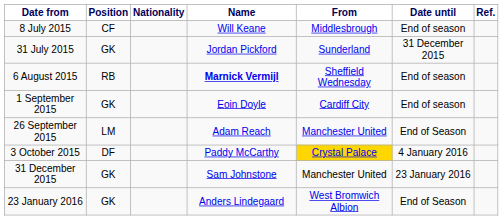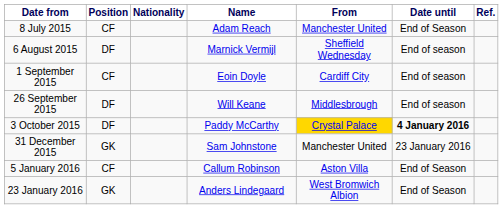 <table class="wikitable"  style="text-align:center; font-size:90%; ">
 <tr>
 <th style="background:#fff; color:#00005a; width:110px;">Date from</th>
 <th style="background:#fff; color:#00005a; width:50px;">Position</th>
 <th style="background:#fff; color:#00005a; width:50px;">Nationality</th>
 <th style="background:#fff; color:#00005a; width:150px;">Name</th>
 <th style="background:#fff; color:#00005a; width:130px;">From</th>
 <th style="background:#fff; color:#00005a; width:110px;">Date until</th>
 <th style="background:#fff; color:#00005a;">Ref.</th>
 </tr>
 <tr>
 <td>8 July 2015</td>
 <td>CF</td>
 <td></td>
-<td><a href='#'>Will Keane</a></td>
-<td><a href='#'>Middlesbrough</a></td>
-<td>End of season</td>
-<td></td>
-</tr>
-<tr>
-<td>31 July 2015</td>
-<td>GK</td>
-<td></td>
-<td><a href='#'>Jordan Pickford</a></td>
-<td><a href='#'>Sunderland</a></td>
-<td>31 December 2015</td>
+<td><a href='#'>Adam Reach</a></td>
+<td><a href='#'>Manchester United</a></td>
+<td>End of Season</td>
 <td></td>
 </tr>
 <tr>
 <td>6 August 2015</td>
-<td>RB</td>
+<td>DF</td>
 <td></td>
-<td><strong><a href='#'>Marnick Vermijl</a></strong></td>
+<td><a href='#'>Marnick Vermijl</a></td>
 <td><a href='#'>Sheffield Wednesday</a></td>
 <td>End of season</td>
 <td></td>
 </tr>
 <tr>
 <td>1 September 2015</td>
-<td>GK</td>
+<td>CF</td>
 <td></td>
 <td><a href='#'>Eoin Doyle</a></td>
 <td><a href='#'>Cardiff City</a></td>
 <td>End of season</td>
 <td></td>
 </tr>
 <tr>
 <td>26 September 2015</td>
-<td>LM</td>
+<td>DF</td>
 <td></td>
-<td><a href='#'>Adam Reach</a></td>
-<td><a href='#'>Manchester United</a></td>
-<td>End of Season</td>
+<td><a href='#'>Will Keane</a></td>
+<td><a href='#'>Middlesbrough</a></td>
+<td>End of season</td>
 <td></td>
 </tr>
 <tr>
 <td>3 October 2015</td>
 <td>DF</td>
 <td></td>
 <td><a href='#'>Paddy McCarthy</a></td>
 <td style="background: gold;"><a href='#'>Crystal Palace</a></td>
-<td>4 January 2016</td>
+<td><strong>4 January 2016</strong></td>
 <td></td>
 </tr>
 <tr>
 <td>31 December 2015</td>
 <td>GK</td>
 <td></td>
 <td><a href='#'>Sam Johnstone</a></td>
 <td>Manchester United</td>
 <td>23 January 2016</td>
 <td></td>
 </tr>
 <tr>
+<td>5 January 2016</td>
+<td>CF</td>
+<td></td>
+<td><a href='#'>Callum Robinson</a></td>
+<td><a href='#'>Aston Villa</a></td>
+<td>End of Season</td>
+<td></td>
+</tr>
+<tr>
 <td>23 January 2016</td>
 <td>GK</td>
 <td></td>
 <td><a href='#'>Anders Lindegaard</a></td>
 <td><a href='#'>West Bromwich Albion</a></td>
 <td>End of Season</td>
 <td></td>
 </tr>
 </table>
